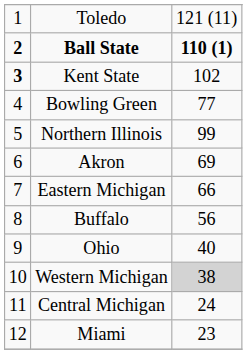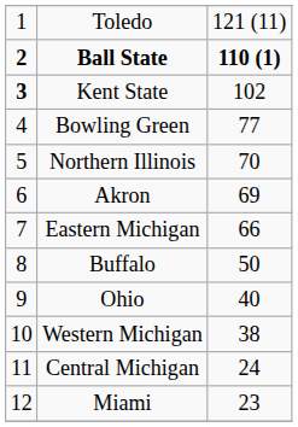 <table class="wikitable" border="1">
 <tr align=center>
 </tr>
 <tr align="center">
 <td>1</td>
 <td>Toledo</td>
 <td>121 (11)</td>
 </tr>
 <tr align="center">
 <td><strong>2</strong></td>
 <td><strong>Ball State</strong></td>
 <td><strong>110 (1)</strong></td>
 </tr>
 <tr align="center">
 <td><strong>3</strong></td>
 <td>Kent State</td>
 <td>102</td>
 </tr>
 <tr align="center">
 <td>4</td>
 <td>Bowling Green</td>
 <td>77</td>
 </tr>
 <tr align="center">
 <td>5</td>
 <td>Northern Illinois</td>
-<td>99</td>
+<td>70</td>
 </tr>
 <tr align="center">
 <td>6</td>
 <td>Akron</td>
 <td>69</td>
 </tr>
 <tr align="center">
 <td>7</td>
 <td>Eastern Michigan</td>
 <td>66</td>
 </tr>
 <tr align="center">
 <td>8</td>
 <td>Buffalo</td>
-<td>56</td>
+<td>50</td>
 </tr>
 <tr align="center">
 <td>9</td>
 <td>Ohio</td>
 <td>40</td>
 </tr>
 <tr align="center">
 <td>10</td>
 <td>Western Michigan</td>
-<td style="background: lightgrey;">38</td>
+<td>38</td>
 </tr>
 <tr align="center">
 <td>11</td>
 <td>Central Michigan</td>
 <td>24</td>
 </tr>
 <tr align="center">
 <td>12</td>
 <td>Miami</td>
 <td>23</td>
 </tr>
 <tr align="center">
 </tr>
 </table>
